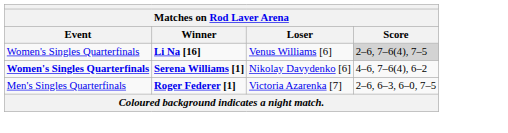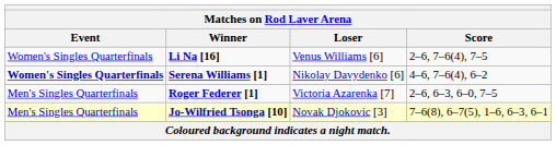 <table class="wikitable collapsible uncollapsed">
 <tr>
 <th colspan=4></th>
 </tr>
 <tr>
 <th colspan=4><strong>Matches on <a href='#'>Rod Laver Arena</a></strong></th>
 </tr>
 <tr>
 <th>Event</th>
 <th>Winner</th>
 <th>Loser</th>
 <th>Score</th>
 </tr>
 <tr align=left>
 <td><a href='#'>Women's Singles Quarterfinals</a></td>
 <td><strong> <a href='#'>Li Na</a> [16]</strong></td>
 <td> <a href='#'>Venus Williams</a> [6]</td>
-<td style="background: lightgrey;">2–6, 7–6(4), 7–5</td>
+<td>2–6, 7–6(4), 7–5</td>
 </tr>
 <tr align=left>
 <td><strong><a href='#'>Women's Singles Quarterfinals</a></strong></td>
 <td><strong> <a href='#'>Serena Williams</a> [1]</strong></td>
 <td> <a href='#'>Nikolay Davydenko</a> [6]</td>
 <td>4–6, 7–6(4), 6–2</td>
 </tr>
 <tr align=left>
 <td><a href='#'>Men's Singles Quarterfinals</a></td>
 <td><strong> <a href='#'>Roger Federer</a> [1]</strong></td>
 <td> <a href='#'>Victoria Azarenka</a> [7]</td>
 <td>2–6, 6–3, 6–0, 7–5</td>
 </tr>
+<tr style="text-align:left; background:#ffc;">
+<td><a href='#'>Men's Singles Quarterfinals</a></td>
+<td><strong> <a href='#'>Jo-Wilfried Tsonga</a> [10]</strong></td>
+<td> <a href='#'>Novak Djokovic</a> [3]</td>
+<td>7–6(8), 6–7(5), 1–6, 6–3, 6–1</td>
+</tr>
 <tr>
 <th colspan=4><em>Coloured background indicates a night match.</em></th>
 </tr>
 </table>
